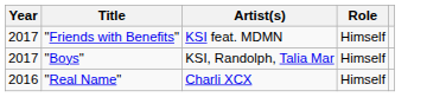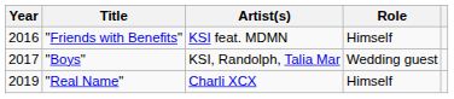 <table class="wikitable plainrowheaders" style="margin-right: 0;">
 <tr>
 <th scope="col">Year</th>
 <th scope="col">Title</th>
 <th scope="col">Artist(s)</th>
 <th>Role</th>
 <th scope="col" class="unsortable"></th>
 </tr>
 <tr>
-<td>2017</td>
+<td>2016</td>
 <td scope="row">"<a href='#'>Friends with Benefits</a>"</td>
 <td><a href='#'>KSI</a> feat. MDMN</td>
 <td>Himself</td>
 <td style="text-align:center;"></td>
 </tr>
 <tr>
 <td>2017</td>
 <td scope="row">"<a href='#'>Boys</a>"</td>
 <td>KSI, Randolph, <a href='#'>Talia Mar</a></td>
-<td>Himself</td>
+<td>Wedding guest</td>
 <td style="text-align:center;"></td>
 </tr>
 <tr>
-<td>2016</td>
+<td>2019</td>
 <td scope="row">"<a href='#'>Real Name</a>"</td>
 <td><a href='#'>Charli XCX</a></td>
 <td>Himself</td>
 <td style="text-align:center;"></td>
 </tr>
 </table>
